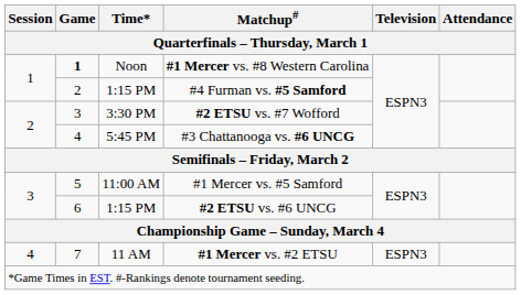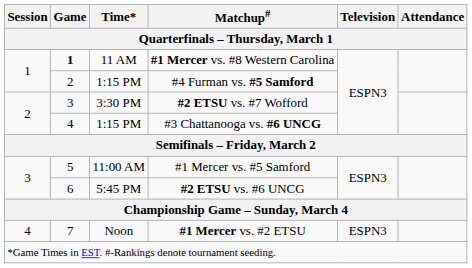 <table class="wikitable" style="font-size: 95%; text-align:center;">
 <tr>
 <th>Session</th>
 <th>Game</th>
 <th>Time*</th>
 <th>Matchup<sup>#</sup></th>
 <th>Television</th>
 <th>Attendance</th>
 </tr>
 <tr>
 <th colspan=6>Quarterfinals – Thursday, March 1</th>
 </tr>
 <tr>
 <td rowspan=2>1</td>
 <td><strong>1</strong></td>
-<td>Noon</td>
+<td>11 AM</td>
 <td><strong>#1 Mercer</strong> vs. #8 Western Carolina</td>
 <td rowspan=4>ESPN3</td>
 <td rowspan=2></td>
 </tr>
 <tr>
 <td>2</td>
 <td>1:15 PM</td>
 <td>#4  Furman vs. <strong>#5 Samford</strong></td>
 </tr>
 <tr>
 <td rowspan=2>2</td>
 <td>3</td>
 <td>3:30 PM</td>
 <td><strong>#2 ETSU</strong> vs. #7 Wofford</td>
 <td rowspan=2></td>
 </tr>
 <tr>
 <td>4</td>
-<td>5:45 PM</td>
+<td>1:15 PM</td>
 <td>#3 Chattanooga vs. <strong>#6 UNCG</strong></td>
 </tr>
 <tr>
 <th colspan=7>Semifinals – Friday, March 2</th>
 </tr>
 <tr>
 <td rowspan=2>3</td>
 <td>5</td>
 <td>11:00 AM</td>
 <td>#1 Mercer vs. #5 Samford</td>
 <td rowspan=2>ESPN3</td>
 <td rowspan=2></td>
 </tr>
 <tr>
 <td>6</td>
-<td>1:15 PM</td>
+<td>5:45 PM</td>
 <td><strong>#2 ETSU</strong> vs. #6 UNCG</td>
 </tr>
 <tr>
 <th colspan=7>Championship Game – Sunday, March 4</th>
 </tr>
 <tr>
 <td>4</td>
 <td>7</td>
-<td>11 AM</td>
+<td>Noon</td>
 <td><strong>#1 Mercer</strong> vs. #2 ETSU</td>
 <td>ESPN3</td>
 <td></td>
 </tr>
 <tr>
 <td colspan=6 style="text-align:left;"><small>*Game Times in <a href='#'>EST</a>. #-Rankings denote tournament seeding.</small></td>
 </tr>
 </table>
